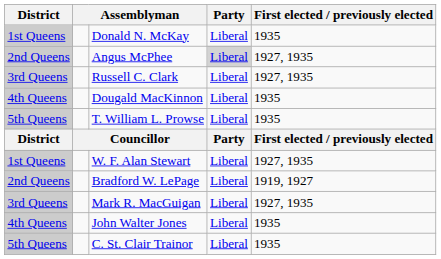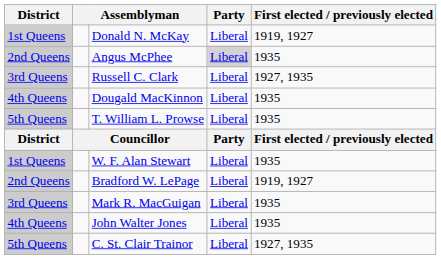 <table class="wikitable sortable">
 <tr>
 <th>District</th>
 <th colspan="2">Assemblyman</th>
 <th>Party</th>
 <th>First elected / previously elected</th>
 </tr>
 <tr>
 <td bgcolor="CCCCCC"><a href='#'>1st Queens</a></td>
 <td>   </td>
 <td><a href='#'>Donald N. McKay</a></td>
 <td><a href='#'>Liberal</a></td>
-<td>1935</td>
+<td>1919, 1927</td>
 </tr>
 <tr>
 <td bgcolor="CCCCCC"><a href='#'>2nd Queens</a></td>
 <td>   </td>
 <td><a href='#'>Angus McPhee</a></td>
 <td style="background: lightgrey;"><a href='#'>Liberal</a></td>
-<td>1927, 1935</td>
+<td>1935</td>
 </tr>
 <tr>
 <td bgcolor="CCCCCC"><a href='#'>3rd Queens</a></td>
 <td>   </td>
 <td><a href='#'>Russell C. Clark</a></td>
 <td><a href='#'>Liberal</a></td>
 <td>1927, 1935</td>
 </tr>
 <tr>
 <td bgcolor="CCCCCC"><a href='#'>4th Queens</a></td>
 <td>   </td>
 <td><a href='#'>Dougald MacKinnon</a></td>
 <td><a href='#'>Liberal</a></td>
 <td>1935</td>
 </tr>
 <tr>
 <td bgcolor="CCCCCC"><a href='#'>5th Queens</a></td>
 <td>   </td>
 <td><a href='#'>T. William L. Prowse</a></td>
 <td><a href='#'>Liberal</a></td>
 <td>1935</td>
 </tr>
 <tr>
 <th>District</th>
 <th colspan="2">Councillor</th>
 <th>Party</th>
 <th>First elected / previously elected</th>
 </tr>
 <tr>
 <td bgcolor="CCCCCC"><a href='#'>1st Queens</a></td>
 <td>   </td>
 <td><a href='#'>W. F. Alan Stewart</a></td>
 <td><a href='#'>Liberal</a></td>
-<td>1927, 1935</td>
+<td>1935</td>
 </tr>
 <tr>
 <td bgcolor="CCCCCC"><a href='#'>2nd Queens</a></td>
 <td>   </td>
 <td><a href='#'>Bradford W. LePage</a></td>
 <td><a href='#'>Liberal</a></td>
 <td>1919, 1927</td>
 </tr>
 <tr>
 <td bgcolor="CCCCCC"><a href='#'>3rd Queens</a></td>
 <td>   </td>
 <td><a href='#'>Mark R. MacGuigan</a></td>
 <td><a href='#'>Liberal</a></td>
-<td>1927, 1935</td>
+<td>1935</td>
 </tr>
 <tr>
 <td bgcolor="CCCCCC"><a href='#'>4th Queens</a></td>
 <td>   </td>
 <td><a href='#'>John Walter Jones</a></td>
 <td><a href='#'>Liberal</a></td>
 <td>1935</td>
 </tr>
 <tr>
 <td bgcolor="CCCCCC"><a href='#'>5th Queens</a></td>
 <td>   </td>
 <td><a href='#'>C. St. Clair Trainor</a></td>
 <td><a href='#'>Liberal</a></td>
-<td>1935</td>
+<td>1927, 1935</td>
 </tr>
 </table>
